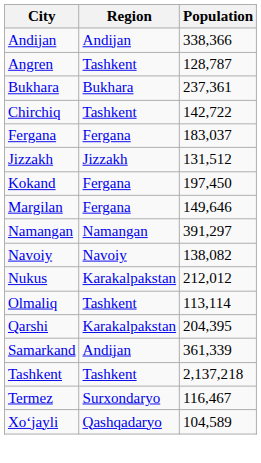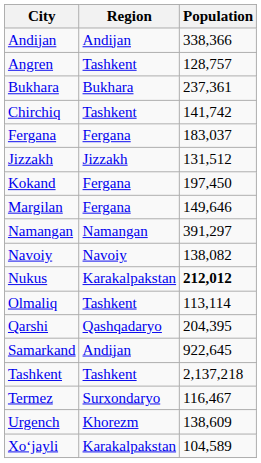 <table class="wikitable sortable sticky-header col3right">
 <tr>
 <th>City</th>
 <th>Region</th>
 <th>Population</th>
 </tr>
 <tr>
 <td><a href='#'>Andijan</a></td>
 <td><a href='#'>Andijan</a></td>
 <td>338,366</td>
 </tr>
 <tr>
 <td><a href='#'>Angren</a></td>
 <td><a href='#'>Tashkent</a></td>
-<td>128,787</td>
+<td>128,757</td>
 </tr>
 <tr>
 <td><a href='#'>Bukhara</a></td>
 <td><a href='#'>Bukhara</a></td>
 <td>237,361</td>
 </tr>
 <tr>
 <td><a href='#'>Chirchiq</a></td>
 <td><a href='#'>Tashkent</a></td>
-<td>142,722</td>
+<td>141,742</td>
 </tr>
 <tr>
 <td><a href='#'>Fergana</a></td>
 <td><a href='#'>Fergana</a></td>
 <td>183,037</td>
 </tr>
 <tr>
 <td><a href='#'>Jizzakh</a></td>
 <td><a href='#'>Jizzakh</a></td>
 <td>131,512</td>
 </tr>
 <tr>
 <td><a href='#'>Kokand</a></td>
 <td><a href='#'>Fergana</a></td>
 <td>197,450</td>
 </tr>
 <tr>
 <td><a href='#'>Margilan</a></td>
 <td><a href='#'>Fergana</a></td>
 <td>149,646</td>
 </tr>
 <tr>
 <td><a href='#'>Namangan</a></td>
 <td><a href='#'>Namangan</a></td>
 <td>391,297</td>
 </tr>
 <tr>
 <td><a href='#'>Navoiy</a></td>
 <td><a href='#'>Navoiy</a></td>
 <td>138,082</td>
 </tr>
 <tr>
 <td><a href='#'>Nukus</a></td>
 <td><a href='#'>Karakalpakstan</a></td>
-<td>212,012</td>
+<td><strong>212,012</strong></td>
 </tr>
 <tr>
 <td><a href='#'>Olmaliq</a></td>
 <td><a href='#'>Tashkent</a></td>
 <td>113,114</td>
 </tr>
 <tr>
 <td><a href='#'>Qarshi</a></td>
-<td><a href='#'>Karakalpakstan</a></td>
+<td><a href='#'>Qashqadaryo</a></td>
 <td>204,395</td>
 </tr>
 <tr>
 <td><a href='#'>Samarkand</a></td>
 <td><a href='#'>Andijan</a></td>
-<td>361,339</td>
+<td>922,645</td>
 </tr>
 <tr>
 <td><a href='#'>Tashkent</a></td>
 <td><a href='#'>Tashkent</a></td>
 <td>2,137,218</td>
 </tr>
 <tr>
 <td><a href='#'>Termez</a></td>
 <td><a href='#'>Surxondaryo</a></td>
 <td>116,467</td>
 </tr>
 <tr>
+<td><a href='#'>Urgench</a></td>
+<td><a href='#'>Khorezm</a></td>
+<td>138,609</td>
+</tr>
+<tr>
 <td><a href='#'>Xoʻjayli</a></td>
-<td><a href='#'>Qashqadaryo</a></td>
+<td><a href='#'>Karakalpakstan</a></td>
 <td>104,589</td>
 </tr>
 </table>
